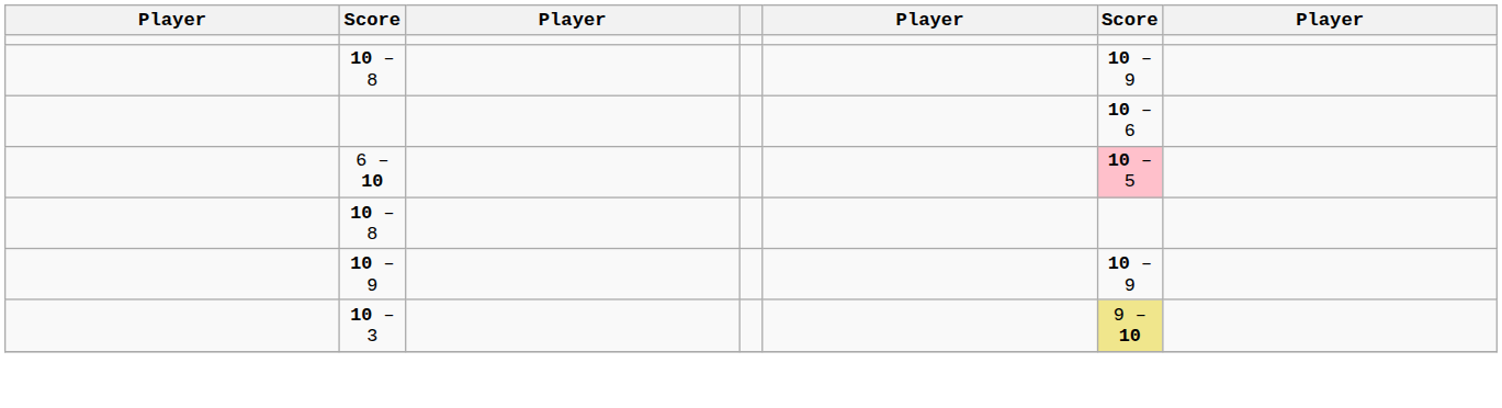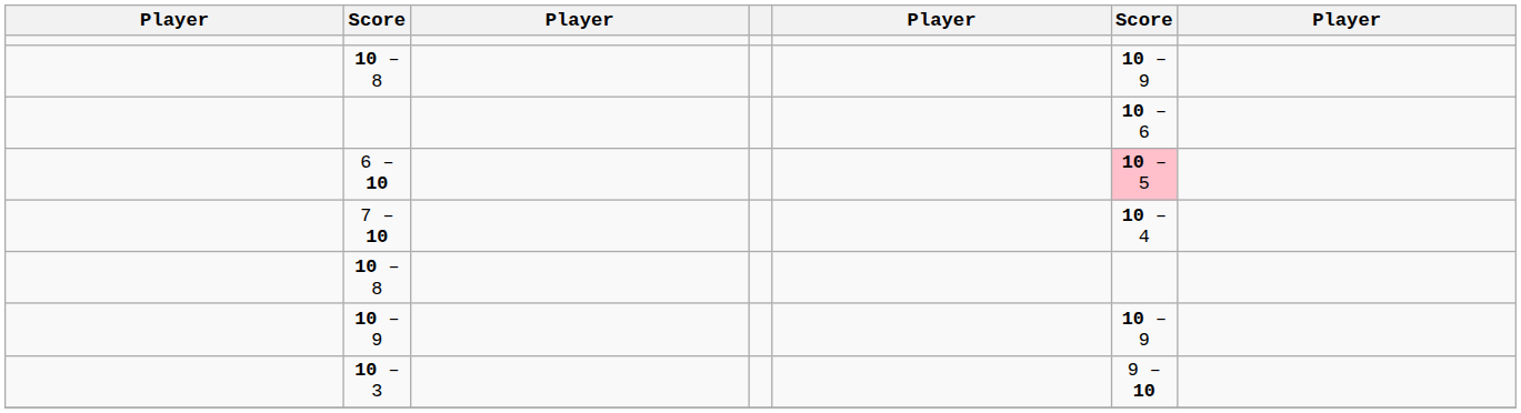 <table class="wikitable">
 <tr style="font-size:10pt;font-weight:bold">
 <th width=230>Player</th>
 <th width=40>Score</th>
 <th width=230>Player</th>
 <th width=10></th>
 <th width=230>Player</th>
 <th width=40>Score</th>
 <th width=230>Player</th>
 </tr>
 <tr>
 <td></td>
 <td align=center></td>
 <td></td>
 <td></td>
 <td></td>
 <td align=center></td>
 <td></td>
 </tr>
 <tr>
 <td></td>
 <td align=center><strong>10</strong> – 8</td>
 <td></td>
 <td></td>
 <td></td>
 <td align=center><strong>10</strong> – 9</td>
 <td></td>
 </tr>
 <tr>
 <td></td>
 <td align=center></td>
 <td></td>
 <td></td>
 <td></td>
 <td align=center><strong>10</strong> – 6</td>
 <td></td>
 </tr>
 <tr>
 <td></td>
 <td align=center>6 – <strong>10</strong></td>
 <td></td>
 <td></td>
 <td></td>
 <td align=center style="background: pink;"><strong>10</strong> – 5</td>
 <td></td>
 </tr>
 <tr>
 <td></td>
+<td align=center>7 – <strong>10</strong></td>
+<td></td>
+<td></td>
+<td></td>
+<td align=center><strong>10</strong> – 4</td>
+<td></td>
+</tr>
+<tr>
+<td></td>
 <td align=center><strong>10</strong> – 8</td>
 <td></td>
 <td></td>
 <td></td>
 <td align=center></td>
 <td></td>
 </tr>
 <tr>
 <td></td>
 <td align=center><strong>10</strong> – 9</td>
 <td></td>
 <td></td>
 <td></td>
 <td align=center><strong>10</strong> – 9</td>
 <td></td>
 </tr>
 <tr>
 <td></td>
 <td align=center><strong>10</strong> – 3</td>
 <td></td>
 <td></td>
 <td></td>
-<td align=center style="background: khaki;">9 – <strong>10</strong></td>
+<td align=center>9 – <strong>10</strong></td>
 <td></td>
 </tr>
 <tr>
 </tr>
 </table>
